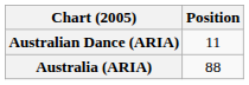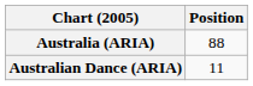 <table class="wikitable plainrowheaders" style="text-align:center">
 <tr>
 <th scope="col">Chart (2005)</th>
 <th scope="col">Position</th>
 </tr>
 <tr>
+<th scope="row">Australia (ARIA)</th>
+<td>88</td>
+</tr>
+<tr>
 <th scope="row">Australian Dance (ARIA)</th>
 <td>11</td>
 </tr>
-<tr>
-<th scope="row">Australia (ARIA)</th>
-<td>88</td>
-</tr>
 </table>
